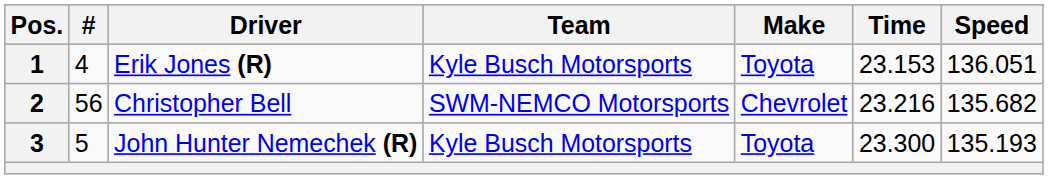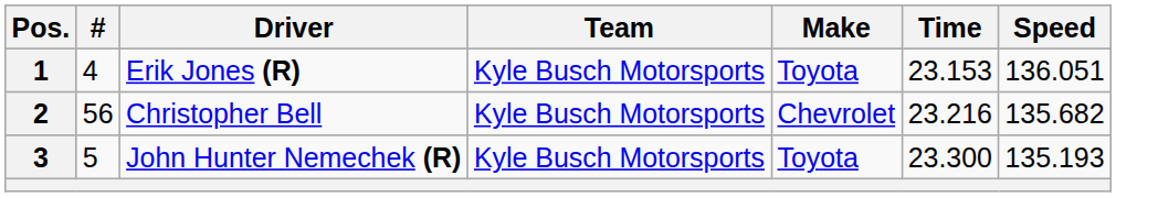 <table class="wikitable" style="font-size:95%">
 <tr>
 <th>Pos.</th>
 <th>#</th>
 <th>Driver</th>
 <th>Team</th>
 <th>Make</th>
 <th>Time</th>
 <th>Speed</th>
 </tr>
 <tr>
 <th>1</th>
 <td>4</td>
 <td><a href='#'>Erik Jones</a> <strong>(R)</strong></td>
 <td><a href='#'>Kyle Busch Motorsports</a></td>
 <td><a href='#'>Toyota</a></td>
 <td>23.153</td>
 <td>136.051</td>
 </tr>
 <tr>
 <th>2</th>
 <td>56</td>
 <td><a href='#'>Christopher Bell</a></td>
-<td><a href='#'>SWM-NEMCO Motorsports</a></td>
+<td><a href='#'>Kyle Busch Motorsports</a></td>
 <td><a href='#'>Chevrolet</a></td>
 <td>23.216</td>
 <td>135.682</td>
 </tr>
 <tr>
 <th>3</th>
 <td>5</td>
 <td><a href='#'>John Hunter Nemechek</a> <strong>(R)</strong></td>
 <td><a href='#'>Kyle Busch Motorsports</a></td>
 <td><a href='#'>Toyota</a></td>
 <td>23.300</td>
 <td>135.193</td>
 </tr>
 <tr>
 <th colspan="7"></th>
 </tr>
 </table>
